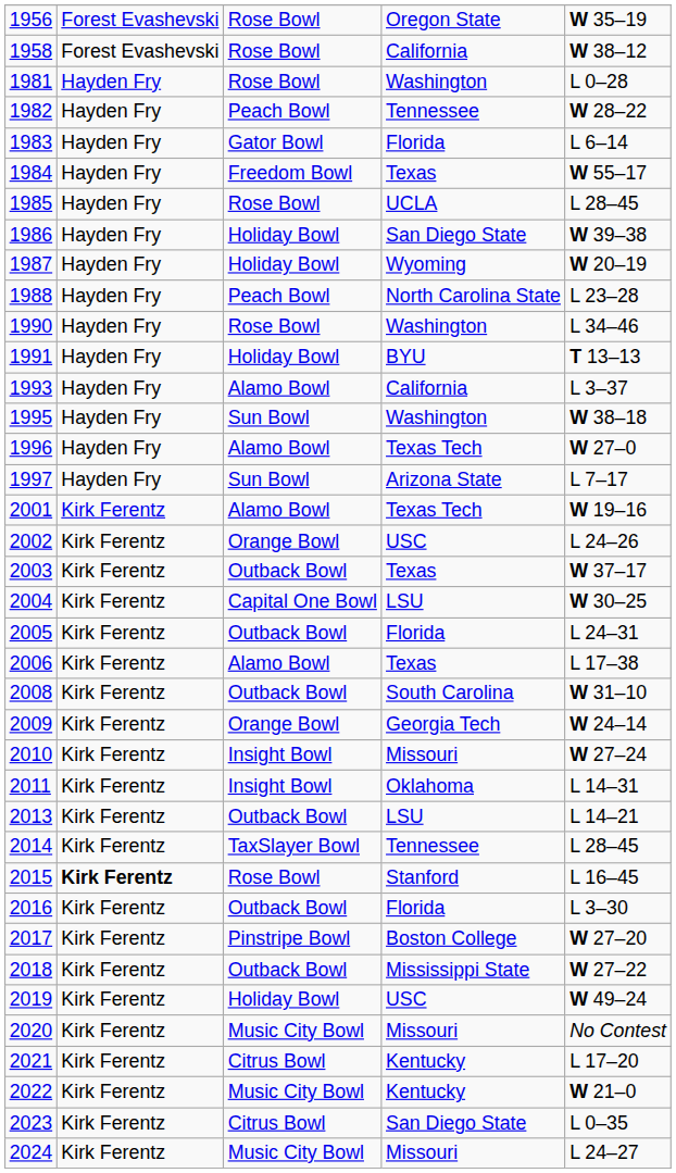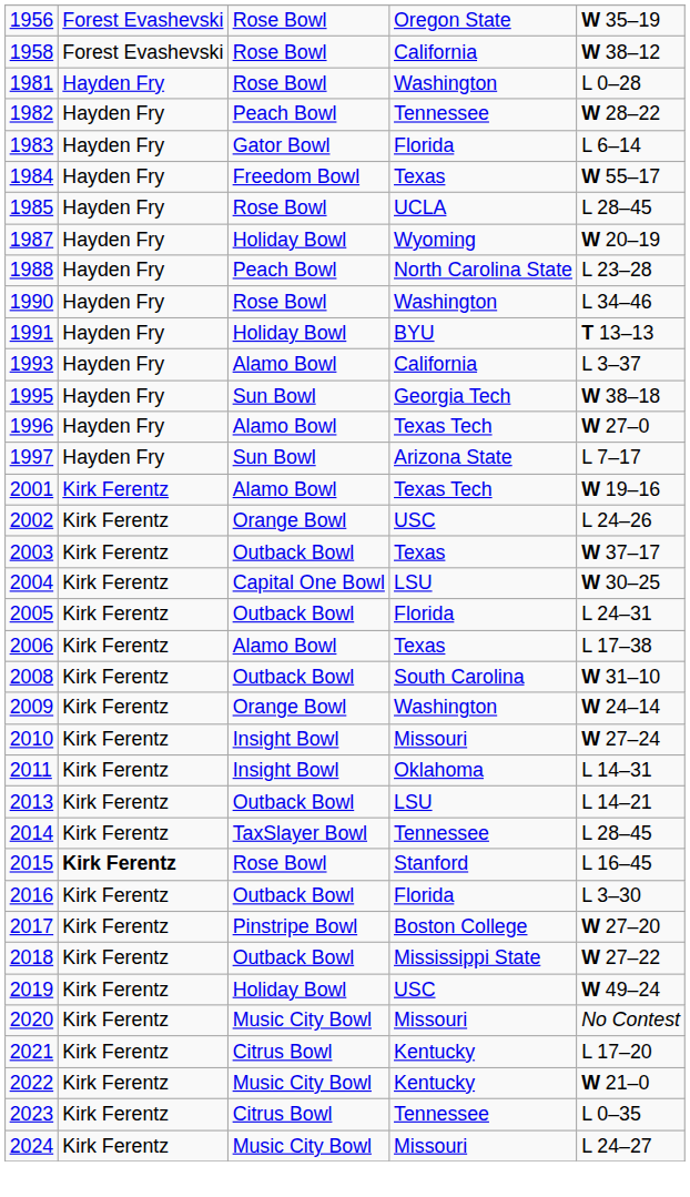 <table class="wikitable">
 <tr>
 </tr>
 <tr>
 <td><a href='#'>1956</a></td>
 <td><a href='#'>Forest Evashevski</a></td>
 <td><a href='#'>Rose Bowl</a></td>
 <td><a href='#'>Oregon State</a></td>
 <td><strong>W</strong> 35–19</td>
 </tr>
 <tr>
 <td><a href='#'>1958</a></td>
 <td>Forest Evashevski</td>
 <td><a href='#'>Rose Bowl</a></td>
 <td><a href='#'>California</a></td>
 <td><strong>W</strong> 38–12</td>
 </tr>
 <tr>
 <td><a href='#'>1981</a></td>
 <td><a href='#'>Hayden Fry</a></td>
 <td><a href='#'>Rose Bowl</a></td>
 <td><a href='#'>Washington</a></td>
 <td>L 0–28</td>
 </tr>
 <tr>
 <td><a href='#'>1982</a></td>
 <td>Hayden Fry</td>
 <td><a href='#'>Peach Bowl</a></td>
 <td><a href='#'>Tennessee</a></td>
 <td><strong>W</strong> 28–22</td>
 </tr>
 <tr>
 <td><a href='#'>1983</a></td>
 <td>Hayden Fry</td>
 <td><a href='#'>Gator Bowl</a></td>
 <td><a href='#'>Florida</a></td>
 <td>L 6–14</td>
 </tr>
 <tr>
 <td><a href='#'>1984</a></td>
 <td>Hayden Fry</td>
 <td><a href='#'>Freedom Bowl</a></td>
 <td><a href='#'>Texas</a></td>
 <td><strong>W</strong> 55–17</td>
 </tr>
 <tr>
 <td><a href='#'>1985</a></td>
 <td>Hayden Fry</td>
 <td><a href='#'>Rose Bowl</a></td>
 <td><a href='#'>UCLA</a></td>
 <td>L 28–45</td>
 </tr>
 <tr>
-<td><a href='#'>1986</a></td>
-<td>Hayden Fry</td>
-<td><a href='#'>Holiday Bowl</a></td>
-<td><a href='#'>San Diego State</a></td>
-<td><strong>W</strong> 39–38</td>
-</tr>
-<tr>
 <td><a href='#'>1987</a></td>
 <td>Hayden Fry</td>
 <td><a href='#'>Holiday Bowl</a></td>
 <td><a href='#'>Wyoming</a></td>
 <td><strong>W</strong> 20–19</td>
 </tr>
 <tr>
 <td><a href='#'>1988</a></td>
 <td>Hayden Fry</td>
 <td><a href='#'>Peach Bowl</a></td>
 <td><a href='#'>North Carolina State</a></td>
 <td>L 23–28</td>
 </tr>
 <tr>
 <td><a href='#'>1990</a></td>
 <td>Hayden Fry</td>
 <td><a href='#'>Rose Bowl</a></td>
 <td><a href='#'>Washington</a></td>
 <td>L 34–46</td>
 </tr>
 <tr>
 <td><a href='#'>1991</a></td>
 <td>Hayden Fry</td>
 <td><a href='#'>Holiday Bowl</a></td>
 <td><a href='#'>BYU</a></td>
 <td><strong>T</strong> 13–13</td>
 </tr>
 <tr>
 <td><a href='#'>1993</a></td>
 <td>Hayden Fry</td>
 <td><a href='#'>Alamo Bowl</a></td>
 <td><a href='#'>California</a></td>
 <td>L 3–37</td>
 </tr>
 <tr>
 <td><a href='#'>1995</a></td>
 <td>Hayden Fry</td>
 <td><a href='#'>Sun Bowl</a></td>
-<td><a href='#'>Washington</a></td>
+<td><a href='#'>Georgia Tech</a></td>
 <td><strong>W</strong> 38–18</td>
 </tr>
 <tr>
 <td><a href='#'>1996</a></td>
 <td>Hayden Fry</td>
 <td><a href='#'>Alamo Bowl</a></td>
 <td><a href='#'>Texas Tech</a></td>
 <td><strong>W</strong> 27–0</td>
 </tr>
 <tr>
 <td><a href='#'>1997</a></td>
 <td>Hayden Fry</td>
 <td><a href='#'>Sun Bowl</a></td>
 <td><a href='#'>Arizona State</a></td>
 <td>L 7–17</td>
 </tr>
 <tr>
 <td><a href='#'>2001</a></td>
 <td><a href='#'>Kirk Ferentz</a></td>
 <td><a href='#'>Alamo Bowl</a></td>
 <td><a href='#'>Texas Tech</a></td>
 <td><strong>W</strong> 19–16</td>
 </tr>
 <tr>
 <td><a href='#'>2002</a></td>
 <td>Kirk Ferentz</td>
 <td><a href='#'>Orange Bowl</a></td>
 <td><a href='#'>USC</a></td>
 <td>L 24–26</td>
 </tr>
 <tr>
 <td><a href='#'>2003</a></td>
 <td>Kirk Ferentz</td>
 <td><a href='#'>Outback Bowl</a></td>
 <td><a href='#'>Texas</a></td>
 <td><strong>W</strong> 37–17</td>
 </tr>
 <tr>
 <td><a href='#'>2004</a></td>
 <td>Kirk Ferentz</td>
 <td><a href='#'>Capital One Bowl</a></td>
 <td><a href='#'>LSU</a></td>
 <td><strong>W</strong> 30–25</td>
 </tr>
 <tr>
 <td><a href='#'>2005</a></td>
 <td>Kirk Ferentz</td>
 <td><a href='#'>Outback Bowl</a></td>
 <td><a href='#'>Florida</a></td>
 <td>L 24–31</td>
 </tr>
 <tr>
 <td><a href='#'>2006</a></td>
 <td>Kirk Ferentz</td>
 <td><a href='#'>Alamo Bowl</a></td>
 <td><a href='#'>Texas</a></td>
 <td>L 17–38</td>
 </tr>
 <tr>
 <td><a href='#'>2008</a></td>
 <td>Kirk Ferentz</td>
 <td><a href='#'>Outback Bowl</a></td>
 <td><a href='#'>South Carolina</a></td>
 <td><strong>W</strong> 31–10</td>
 </tr>
 <tr>
 <td><a href='#'>2009</a></td>
 <td>Kirk Ferentz</td>
 <td><a href='#'>Orange Bowl</a></td>
-<td><a href='#'>Georgia Tech</a></td>
+<td><a href='#'>Washington</a></td>
 <td><strong>W</strong> 24–14</td>
 </tr>
 <tr>
 <td><a href='#'>2010</a></td>
 <td>Kirk Ferentz</td>
 <td><a href='#'>Insight Bowl</a></td>
 <td><a href='#'>Missouri</a></td>
 <td><strong>W</strong> 27–24</td>
 </tr>
 <tr>
 <td><a href='#'>2011</a></td>
 <td>Kirk Ferentz</td>
 <td><a href='#'>Insight Bowl</a></td>
 <td><a href='#'>Oklahoma</a></td>
 <td>L 14–31</td>
 </tr>
 <tr>
 <td><a href='#'>2013</a></td>
 <td>Kirk Ferentz</td>
 <td><a href='#'>Outback Bowl</a></td>
 <td><a href='#'>LSU</a></td>
 <td>L 14–21</td>
 </tr>
 <tr>
 <td><a href='#'>2014</a></td>
 <td>Kirk Ferentz</td>
 <td><a href='#'>TaxSlayer Bowl</a></td>
 <td><a href='#'>Tennessee</a></td>
 <td>L 28–45</td>
 </tr>
 <tr>
 <td><a href='#'>2015</a></td>
 <td><strong>Kirk Ferentz</strong></td>
 <td><a href='#'>Rose Bowl</a></td>
 <td><a href='#'>Stanford</a></td>
 <td>L 16–45</td>
 </tr>
 <tr>
 <td><a href='#'>2016</a></td>
 <td>Kirk Ferentz</td>
 <td><a href='#'>Outback Bowl</a></td>
 <td><a href='#'>Florida</a></td>
 <td>L 3–30</td>
 </tr>
 <tr>
 <td><a href='#'>2017</a></td>
 <td>Kirk Ferentz</td>
 <td><a href='#'>Pinstripe Bowl</a></td>
 <td><a href='#'>Boston College</a></td>
 <td><strong>W</strong> 27–20</td>
 </tr>
 <tr>
 <td><a href='#'>2018</a></td>
 <td>Kirk Ferentz</td>
 <td><a href='#'>Outback Bowl</a></td>
 <td><a href='#'>Mississippi State</a></td>
 <td><strong>W</strong> 27–22</td>
 </tr>
 <tr>
 <td><a href='#'>2019</a></td>
 <td>Kirk Ferentz</td>
 <td><a href='#'>Holiday Bowl</a></td>
 <td><a href='#'>USC</a></td>
 <td><strong>W</strong> 49–24</td>
 </tr>
 <tr>
 <td><a href='#'>2020</a></td>
 <td>Kirk Ferentz</td>
 <td><a href='#'>Music City Bowl</a></td>
 <td><a href='#'>Missouri</a></td>
 <td><em>No Contest</em></td>
 </tr>
 <tr>
 <td><a href='#'>2021</a></td>
 <td>Kirk Ferentz</td>
 <td><a href='#'>Citrus Bowl</a></td>
 <td><a href='#'>Kentucky</a></td>
 <td>L 17–20</td>
 </tr>
 <tr>
 <td><a href='#'>2022</a></td>
 <td>Kirk Ferentz</td>
 <td><a href='#'>Music City Bowl</a></td>
 <td><a href='#'>Kentucky</a></td>
 <td><strong>W</strong> 21–0</td>
 </tr>
 <tr>
 <td><a href='#'>2023</a></td>
 <td>Kirk Ferentz</td>
 <td><a href='#'>Citrus Bowl</a></td>
-<td><a href='#'>San Diego State</a></td>
+<td><a href='#'>Tennessee</a></td>
 <td>L 0–35</td>
 </tr>
 <tr>
 <td><a href='#'>2024</a></td>
 <td>Kirk Ferentz</td>
 <td><a href='#'>Music City Bowl</a></td>
 <td><a href='#'>Missouri</a></td>
 <td>L 24–27</td>
 </tr>
 </table>
